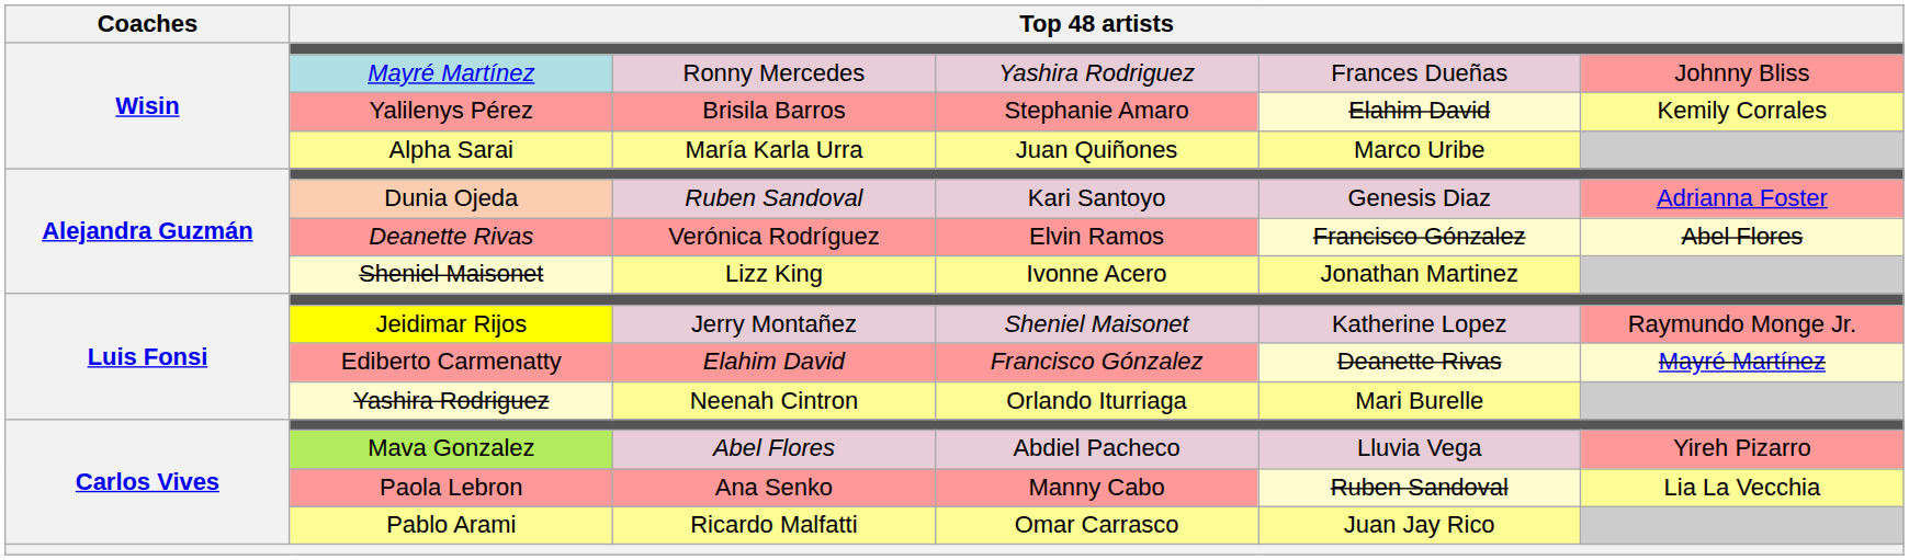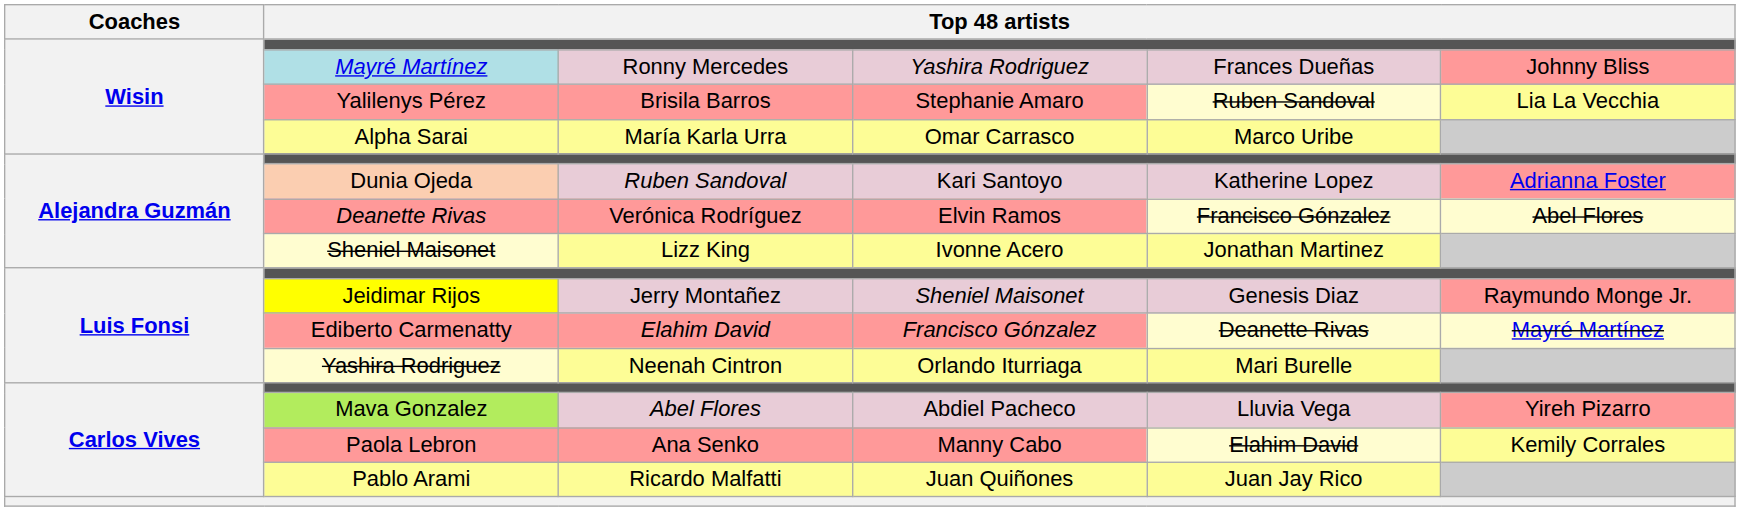 <table class="wikitable" style="text-align:center; width:100%;">
 <tr>
 <th width="15%">Coaches</th>
 <th scope="col" style="width:87%;" colspan="7">Top 48 artists</th>
 </tr>
 <tr>
 <th rowspan="4"><a href='#'>Wisin</a></th>
 <td colspan="5" style="background:#555;"></td>
 </tr>
 <tr>
 <td style="background:#B0E0E6"><em><a href='#'>Mayré Martínez</a></em></td>
 <td style="background:#E8CCD7">Ronny Mercedes</td>
 <td style="background:#E8CCD7"><em>Yashira Rodriguez</em></td>
 <td style="background:#E8CCD7">Frances Dueñas</td>
 <td style="background:#FF9999">Johnny Bliss</td>
 </tr>
 <tr>
 <td style="background:#FF9999">Yalilenys Pérez</td>
 <td style="background:#FF9999">Brisila Barros</td>
 <td style="background:#FF9999">Stephanie Amaro</td>
-<td style="background:#FFFDD0"><s>Elahim David</s></td>
-<td style="background:#FDFD96">Kemily Corrales</td>
+<td style="background:#FFFDD0;"><s>Ruben Sandoval</s></td>
+<td style="background:#FDFD96">Lia La Vecchia</td>
 </tr>
 <tr>
 <td style="background:#FDFD96">Alpha Sarai</td>
 <td style="background:#FDFD96">María Karla Urra</td>
-<td style="background:#FDFD96">Juan Quiñones</td>
+<td style="background:#FDFD96">Omar Carrasco</td>
 <td style="background:#FDFD96">Marco Uribe</td>
 <td style="background:#ccc;"></td>
 </tr>
 <tr>
 <th rowspan="4"><a href='#'>Alejandra Guzmán</a></th>
 <td colspan="5" style="background:#555;"></td>
 </tr>
 <tr>
 <td style="background:#FBCEB1">Dunia Ojeda</td>
 <td style="background:#E8CCD7"><em>Ruben Sandoval</em></td>
 <td style="background:#E8CCD7">Kari Santoyo</td>
-<td style="background:#E8CCD7">Genesis Diaz</td>
+<td style="background:#E8CCD7">Katherine Lopez</td>
 <td style="background:#FF9999"><a href='#'>Adrianna Foster</a></td>
 </tr>
 <tr>
 <td style="background:#FF9999"><em>Deanette Rivas</em></td>
 <td style="background:#FF9999">Verónica Rodríguez</td>
 <td style="background:#FF9999">Elvin Ramos</td>
 <td style="background:#FFFDD0;"><s>Francisco Gónzalez</s></td>
 <td style="background:#FFFDD0;"><s>Abel Flores</s></td>
 </tr>
 <tr>
 <td style="background:#FFFDD0;"><s>Sheniel Maisonet</s></td>
 <td style="background:#FDFD96">Lizz King</td>
 <td style="background:#FDFD96">Ivonne Acero</td>
 <td style="background:#FDFD96">Jonathan Martinez</td>
 <td style="background:#ccc;"></td>
 </tr>
 <tr>
 <th rowspan="4"><a href='#'>Luis Fonsi</a></th>
 <td colspan="5" style="background:#555;"></td>
 </tr>
 <tr>
 <td style="background:yellow">Jeidimar Rijos</td>
 <td style="background:#E8CCD7">Jerry Montañez</td>
 <td width="17%" style="background:#E8CCD7"><em>Sheniel Maisonet</em></td>
-<td style="background:#E8CCD7">Katherine Lopez</td>
+<td style="background:#E8CCD7">Genesis Diaz</td>
 <td style="background:#FF9999">Raymundo Monge Jr.</td>
 </tr>
 <tr>
 <td style="background:#FF9999">Ediberto Carmenatty</td>
 <td style="background:#FF9999"><em>Elahim David</em></td>
 <td style="background:#FF9999"><em>Francisco Gónzalez</em></td>
 <td style="background:#FFFDD0"><s>Deanette Rivas</s></td>
 <td style="background:#FFFDD0;"><s><a href='#'>Mayré Martínez</a></s></td>
 </tr>
 <tr>
 <td style="background:#FFFDD0;"><s>Yashira Rodriguez</s></td>
 <td style="background:#FDFD96">Neenah Cintron</td>
 <td style="background:#FDFD96">Orlando Iturriaga</td>
 <td style="background:#FDFD96">Mari Burelle</td>
 <td style="background:#ccc;"></td>
 </tr>
 <tr>
 <th rowspan="4"><a href='#'>Carlos Vives</a></th>
 <td colspan="5" style="background:#555;"></td>
 </tr>
 <tr>
 <td width="17%" style="background:#B2EC5D">Mava Gonzalez</td>
 <td width="17%" style="background:#E8CCD7"><em>Abel Flores</em></td>
 <td style="background:#E8CCD7">Abdiel Pacheco</td>
 <td width="17%" style="background:#E8CCD7">Lluvia Vega</td>
 <td width="17%" style="background:#FF9999">Yireh Pizarro</td>
 </tr>
 <tr>
 <td style="background:#FF9999">Paola Lebron</td>
 <td style="background:#FF9999">Ana Senko</td>
 <td style="background:#FF9999">Manny Cabo</td>
-<td style="background:#FFFDD0;"><s>Ruben Sandoval</s></td>
-<td style="background:#FDFD96">Lia La Vecchia</td>
+<td style="background:#FFFDD0"><s>Elahim David</s></td>
+<td style="background:#FDFD96">Kemily Corrales</td>
 </tr>
 <tr>
 <td style="background:#FDFD96">Pablo Arami</td>
 <td style="background:#FDFD96">Ricardo Malfatti</td>
-<td style="background:#FDFD96">Omar Carrasco</td>
+<td style="background:#FDFD96">Juan Quiñones</td>
 <td style="background:#FDFD96">Juan Jay Rico</td>
 <td style="background:#ccc;"></td>
 </tr>
 <tr>
 <th style="font-size:90%; line-height:12px;" colspan="6"><small></small></th>
 </tr>
 </table>
